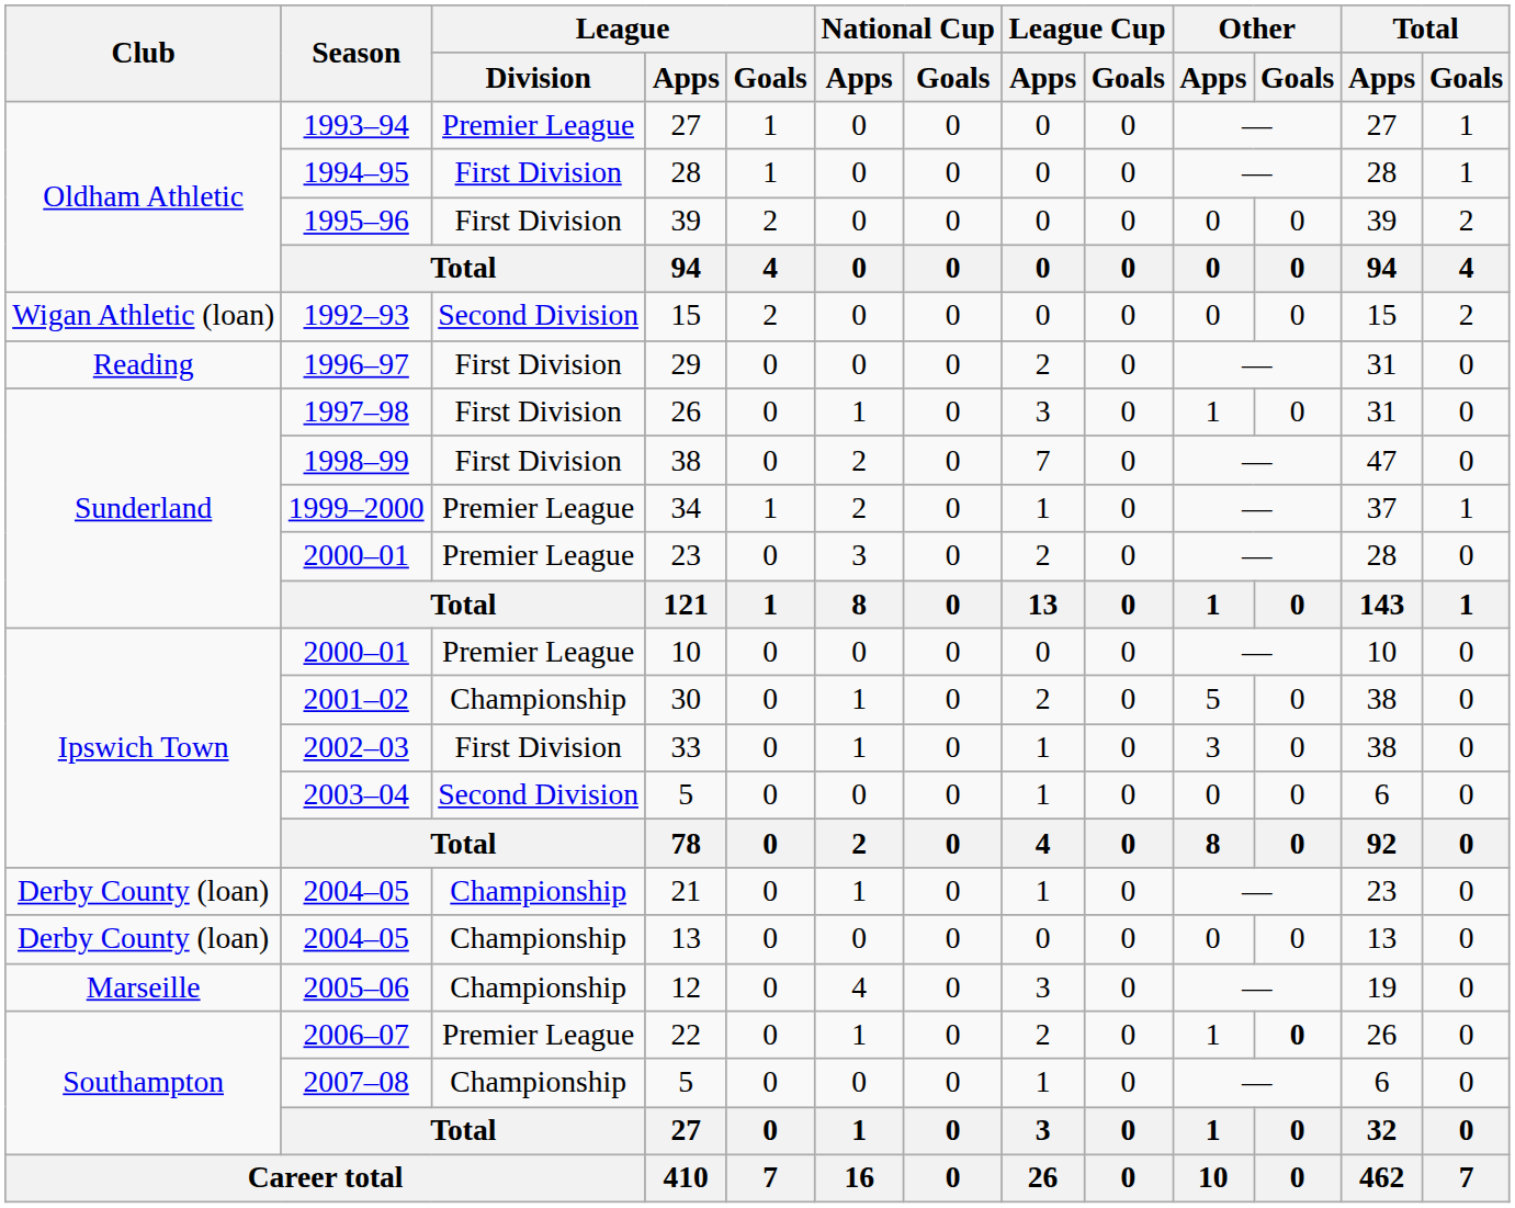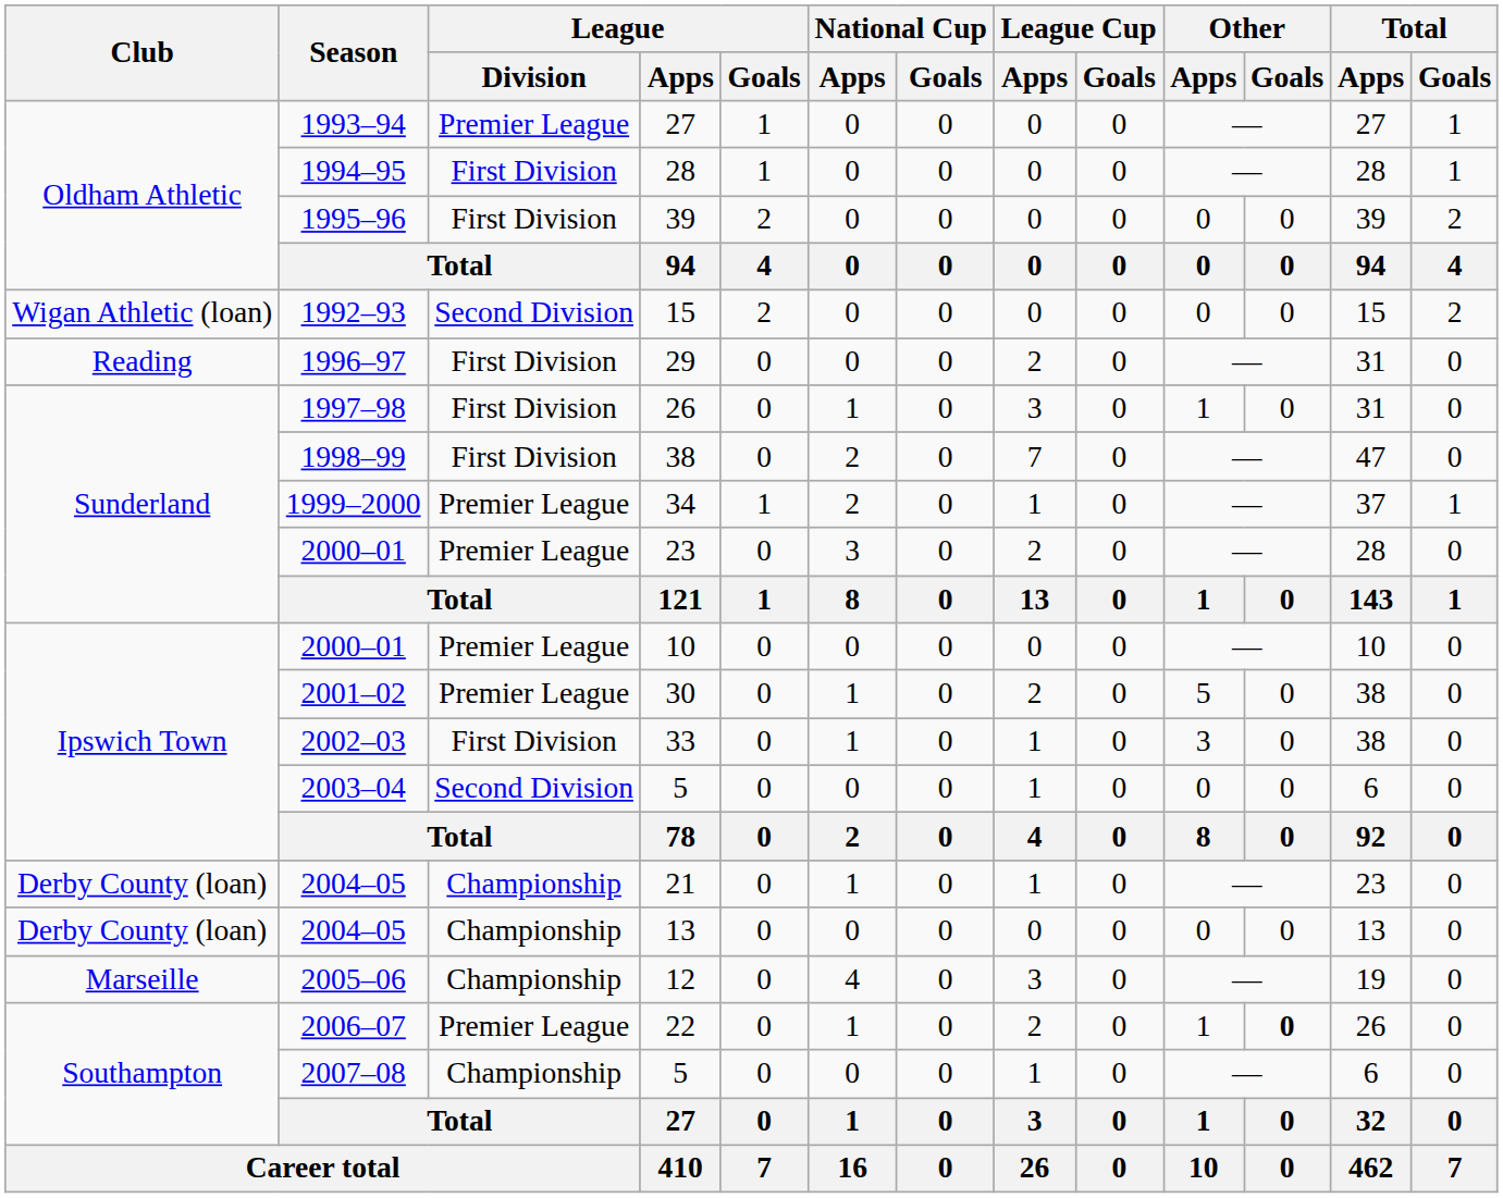 <table class=wikitable style="text-align:center;">
 <tr>
 <th rowspan=2>Club</th>
 <th rowspan=2>Season</th>
 <th colspan=3>League</th>
 <th colspan=2>National Cup</th>
 <th colspan=2>League Cup</th>
 <th colspan=2>Other</th>
 <th colspan=2>Total</th>
 </tr>
 <tr>
 <th>Division</th>
 <th>Apps</th>
 <th>Goals</th>
 <th>Apps</th>
 <th>Goals</th>
 <th>Apps</th>
 <th>Goals</th>
 <th>Apps</th>
 <th>Goals</th>
 <th>Apps</th>
 <th>Goals</th>
 </tr>
 <tr>
 <td rowspan=4><a href='#'>Oldham Athletic</a></td>
 <td><a href='#'>1993–94</a></td>
 <td><a href='#'>Premier League</a></td>
 <td>27</td>
 <td>1</td>
 <td>0</td>
 <td>0</td>
 <td>0</td>
 <td>0</td>
 <td colspan="2">—</td>
 <td>27</td>
 <td>1</td>
 </tr>
 <tr>
 <td><a href='#'>1994–95</a></td>
 <td><a href='#'>First Division</a></td>
 <td>28</td>
 <td>1</td>
 <td>0</td>
 <td>0</td>
 <td>0</td>
 <td>0</td>
 <td colspan="2">—</td>
 <td>28</td>
 <td>1</td>
 </tr>
 <tr>
 <td><a href='#'>1995–96</a></td>
 <td>First Division</td>
 <td>39</td>
 <td>2</td>
 <td>0</td>
 <td>0</td>
 <td>0</td>
 <td>0</td>
 <td>0</td>
 <td>0</td>
 <td>39</td>
 <td>2</td>
 </tr>
 <tr>
 <th colspan=2>Total</th>
 <th>94</th>
 <th>4</th>
 <th>0</th>
 <th>0</th>
 <th>0</th>
 <th>0</th>
 <th>0</th>
 <th>0</th>
 <th>94</th>
 <th>4</th>
 </tr>
 <tr>
 <td><a href='#'>Wigan Athletic</a> (loan)</td>
 <td><a href='#'>1992–93</a></td>
 <td><a href='#'>Second Division</a></td>
 <td>15</td>
 <td>2</td>
 <td>0</td>
 <td>0</td>
 <td>0</td>
 <td>0</td>
 <td>0</td>
 <td>0</td>
 <td>15</td>
 <td>2</td>
 </tr>
 <tr>
 <td><a href='#'>Reading</a></td>
 <td><a href='#'>1996–97</a></td>
 <td>First Division</td>
 <td>29</td>
 <td>0</td>
 <td>0</td>
 <td>0</td>
 <td>2</td>
 <td>0</td>
 <td colspan="2">—</td>
 <td>31</td>
 <td>0</td>
 </tr>
 <tr>
 <td rowspan=5><a href='#'>Sunderland</a></td>
 <td><a href='#'>1997–98</a></td>
 <td>First Division</td>
 <td>26</td>
 <td>0</td>
 <td>1</td>
 <td>0</td>
 <td>3</td>
 <td>0</td>
 <td>1</td>
 <td>0</td>
 <td>31</td>
 <td>0</td>
 </tr>
 <tr>
 <td><a href='#'>1998–99</a></td>
 <td>First Division</td>
 <td>38</td>
 <td>0</td>
 <td>2</td>
 <td>0</td>
 <td>7</td>
 <td>0</td>
 <td colspan="2">—</td>
 <td>47</td>
 <td>0</td>
 </tr>
 <tr>
 <td><a href='#'>1999–2000</a></td>
 <td>Premier League</td>
 <td>34</td>
 <td>1</td>
 <td>2</td>
 <td>0</td>
 <td>1</td>
 <td>0</td>
 <td colspan="2">—</td>
 <td>37</td>
 <td>1</td>
 </tr>
 <tr>
 <td><a href='#'>2000–01</a></td>
 <td>Premier League</td>
 <td>23</td>
 <td>0</td>
 <td>3</td>
 <td>0</td>
 <td>2</td>
 <td>0</td>
 <td colspan="2">—</td>
 <td>28</td>
 <td>0</td>
 </tr>
 <tr>
 <th colspan=2>Total</th>
 <th>121</th>
 <th>1</th>
 <th>8</th>
 <th>0</th>
 <th>13</th>
 <th>0</th>
 <th>1</th>
 <th>0</th>
 <th>143</th>
 <th>1</th>
 </tr>
 <tr>
 <td rowspan=5><a href='#'>Ipswich Town</a></td>
 <td><a href='#'>2000–01</a></td>
 <td>Premier League</td>
 <td>10</td>
 <td>0</td>
 <td>0</td>
 <td>0</td>
 <td>0</td>
 <td>0</td>
 <td colspan="2">—</td>
 <td>10</td>
 <td>0</td>
 </tr>
 <tr>
 <td><a href='#'>2001–02</a></td>
-<td>Championship</td>
+<td>Premier League</td>
 <td>30</td>
 <td>0</td>
 <td>1</td>
 <td>0</td>
 <td>2</td>
 <td>0</td>
 <td>5</td>
 <td>0</td>
 <td>38</td>
 <td>0</td>
 </tr>
 <tr>
 <td><a href='#'>2002–03</a></td>
 <td>First Division</td>
 <td>33</td>
 <td>0</td>
 <td>1</td>
 <td>0</td>
 <td>1</td>
 <td>0</td>
 <td>3</td>
 <td>0</td>
 <td>38</td>
 <td>0</td>
 </tr>
 <tr>
 <td><a href='#'>2003–04</a></td>
 <td><a href='#'>Second Division</a></td>
 <td>5</td>
 <td>0</td>
 <td>0</td>
 <td>0</td>
 <td>1</td>
 <td>0</td>
 <td>0</td>
 <td>0</td>
 <td>6</td>
 <td>0</td>
 </tr>
 <tr>
 <th colspan=2>Total</th>
 <th>78</th>
 <th>0</th>
 <th>2</th>
 <th>0</th>
 <th>4</th>
 <th>0</th>
 <th>8</th>
 <th>0</th>
 <th>92</th>
 <th>0</th>
 </tr>
 <tr>
 <td><a href='#'>Derby County</a> (loan)</td>
 <td><a href='#'>2004–05</a></td>
 <td><a href='#'>Championship</a></td>
 <td>21</td>
 <td>0</td>
 <td>1</td>
 <td>0</td>
 <td>1</td>
 <td>0</td>
 <td colspan="2">—</td>
 <td>23</td>
 <td>0</td>
 </tr>
 <tr>
 <td><a href='#'>Derby County</a> (loan)</td>
 <td><a href='#'>2004–05</a></td>
 <td>Championship</td>
 <td>13</td>
 <td>0</td>
 <td>0</td>
 <td>0</td>
 <td>0</td>
 <td>0</td>
 <td>0</td>
 <td>0</td>
 <td>13</td>
 <td>0</td>
 </tr>
 <tr>
 <td><a href='#'>Marseille</a></td>
 <td><a href='#'>2005–06</a></td>
 <td>Championship</td>
 <td>12</td>
 <td>0</td>
 <td>4</td>
 <td>0</td>
 <td>3</td>
 <td>0</td>
 <td colspan="2">—</td>
 <td>19</td>
 <td>0</td>
 </tr>
 <tr>
 <td rowspan=3><a href='#'>Southampton</a></td>
 <td><a href='#'>2006–07</a></td>
 <td>Premier League</td>
 <td>22</td>
 <td>0</td>
 <td>1</td>
 <td>0</td>
 <td>2</td>
 <td>0</td>
 <td>1</td>
 <td><strong>0</strong></td>
 <td>26</td>
 <td>0</td>
 </tr>
 <tr>
 <td><a href='#'>2007–08</a></td>
 <td>Championship</td>
 <td>5</td>
 <td>0</td>
 <td>0</td>
 <td>0</td>
 <td>1</td>
 <td>0</td>
 <td colspan="2">—</td>
 <td>6</td>
 <td>0</td>
 </tr>
 <tr>
 <th colspan=2>Total</th>
 <th>27</th>
 <th>0</th>
 <th>1</th>
 <th>0</th>
 <th>3</th>
 <th>0</th>
 <th>1</th>
 <th>0</th>
 <th>32</th>
 <th>0</th>
 </tr>
 <tr>
 <th colspan=3>Career total</th>
 <th>410</th>
 <th>7</th>
 <th>16</th>
 <th>0</th>
 <th>26</th>
 <th>0</th>
 <th>10</th>
 <th>0</th>
 <th>462</th>
 <th>7</th>
 </tr>
 </table>
